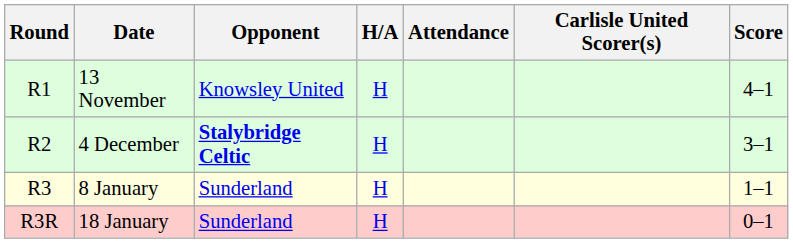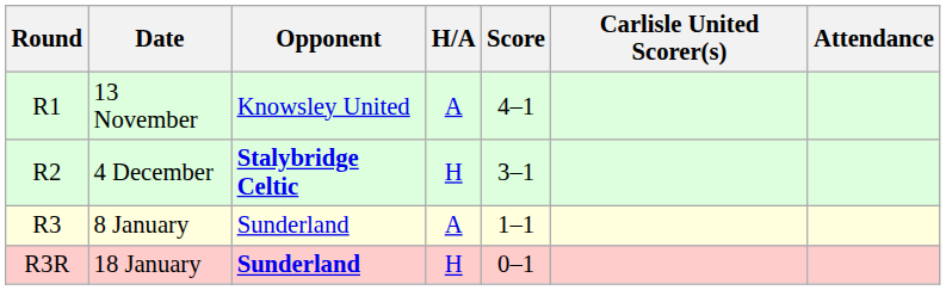 <table class="wikitable" style="text-align:center">
 <tr>
 <th>Round</th>
 <th>Date</th>
 <th>Opponent</th>
 <th>H/A</th>
+<th>Score</th>
+<th>Carlisle United Scorer(s)</th>
 <th>Attendance</th>
-<th>Carlisle United Scorer(s)</th>
-<th>Score</th>
 </tr>
 <tr bgcolor=#ddffdd>
 <td>R1</td>
 <td align=left>13 November</td>
 <td align=left><a href='#'>Knowsley United</a></td>
-<td><a href='#'>H</a></td>
+<td><a href='#'>A</a></td>
+<td>4–1</td>
+<td align=left></td>
 <td></td>
-<td align=left></td>
-<td>4–1</td>
 </tr>
 <tr bgcolor=#ddffdd>
 <td>R2</td>
 <td align=left>4 December</td>
 <td align=left><strong><a href='#'>Stalybridge Celtic</a></strong></td>
 <td><a href='#'>H</a></td>
+<td>3–1</td>
+<td align=left></td>
 <td></td>
-<td align=left></td>
-<td>3–1</td>
 </tr>
 <tr bgcolor=#ffffdd>
 <td>R3</td>
 <td align=left>8 January</td>
 <td align=left><a href='#'>Sunderland</a></td>
-<td><a href='#'>H</a></td>
+<td><a href='#'>A</a></td>
+<td>1–1</td>
+<td align=left></td>
 <td></td>
-<td align=left></td>
-<td>1–1</td>
 </tr>
 <tr bgcolor=#FFCCCC>
 <td>R3R</td>
 <td align=left>18 January</td>
-<td align=left><a href='#'>Sunderland</a></td>
+<td align=left><strong><a href='#'>Sunderland</a></strong></td>
 <td><a href='#'>H</a></td>
+<td>0–1</td>
+<td align=left></td>
 <td></td>
-<td align=left></td>
-<td>0–1</td>
 </tr>
 </table>
